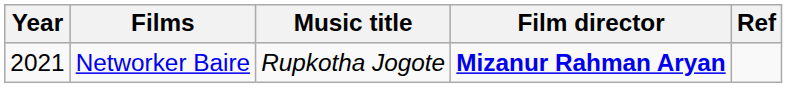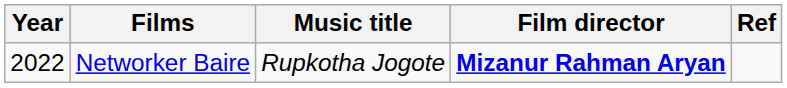 <table class="wikitable sortable">
 <tr>
 <th>Year</th>
 <th>Films</th>
 <th>Music title</th>
 <th>Film director</th>
 <th>Ref</th>
 </tr>
 <tr>
-<td>2021</td>
+<td>2022</td>
 <td><a href='#'>Networker Baire</a></td>
 <td><em>Rupkotha Jogote</em></td>
 <td><strong><a href='#'>Mizanur Rahman Aryan</a></strong></td>
 <td></td>
 </tr>
 </table>
